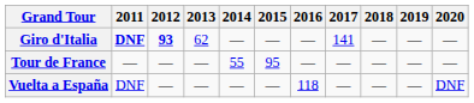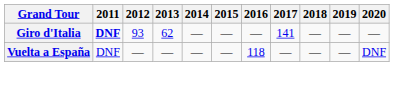 <table class="wikitable plainrowheaders">
 <tr>
 <th scope="col"><a href='#'>Grand Tour</a></th>
 <th scope="col">2011</th>
 <th scope="col">2012</th>
 <th scope="col">2013</th>
 <th scope="col">2014</th>
 <th scope="col">2015</th>
 <th scope="col">2016</th>
 <th scope="col">2017</th>
 <th scope="col">2018</th>
 <th scope="col">2019</th>
 <th scope="col">2020</th>
 </tr>
 <tr style="text-align:center;">
 <th scope="row"> <a href='#'>Giro d'Italia</a></th>
 <td><strong><a href='#'>DNF</a></strong></td>
-<td><strong><a href='#'>93</a></strong></td>
+<td><a href='#'>93</a></td>
 <td><a href='#'>62</a></td>
 <td>—</td>
 <td>—</td>
 <td>—</td>
 <td><a href='#'>141</a></td>
-<td>—</td>
-<td>—</td>
-<td>—</td>
-</tr>
-<tr style="text-align:center;">
-<th scope="row"> <a href='#'>Tour de France</a></th>
-<td>—</td>
-<td>—</td>
-<td>—</td>
-<td><a href='#'>55</a></td>
-<td><a href='#'>95</a></td>
-<td>—</td>
-<td>—</td>
 <td>—</td>
 <td>—</td>
 <td>—</td>
 </tr>
 <tr style="text-align:center;">
 <th scope="row"> <a href='#'>Vuelta a España</a></th>
 <td><a href='#'>DNF</a></td>
 <td>—</td>
 <td>—</td>
 <td>—</td>
 <td>—</td>
 <td><a href='#'>118</a></td>
 <td>—</td>
 <td>—</td>
 <td>—</td>
 <td><a href='#'>DNF</a></td>
 </tr>
 </table>
